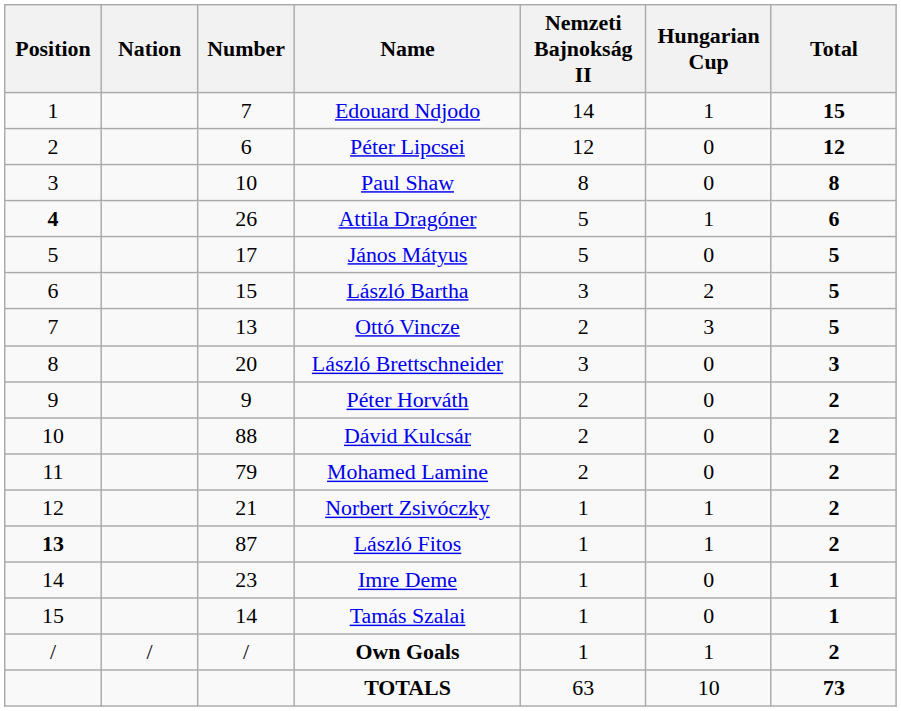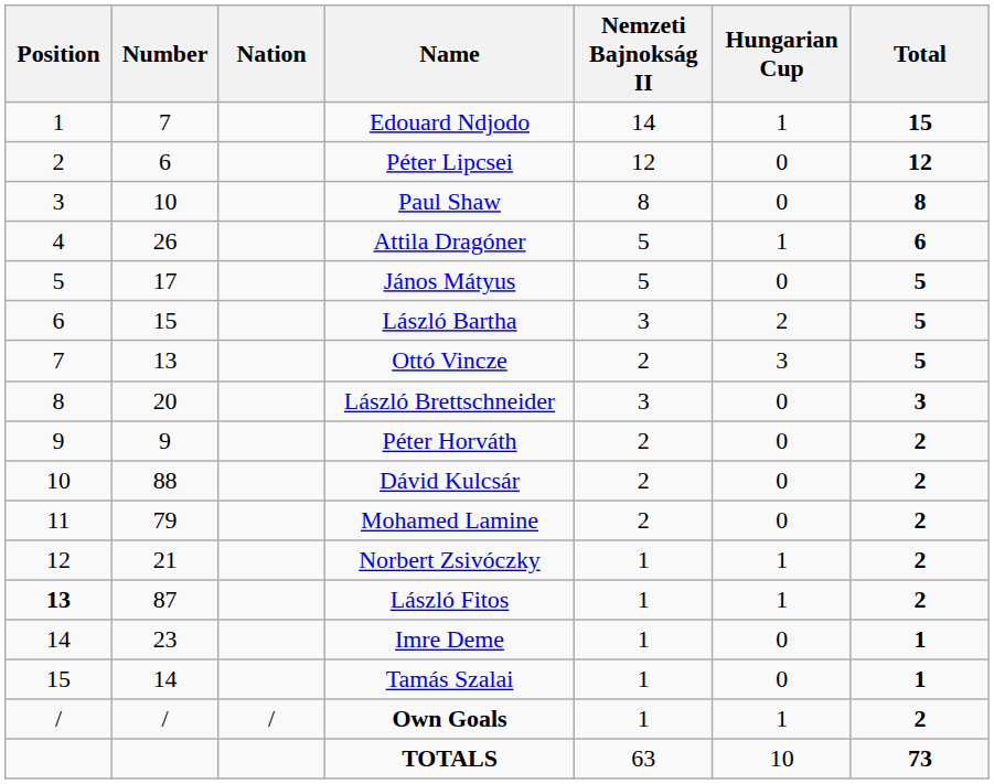 <table class="wikitable" style="font-size: 95%; text-align: center;">
 <tr>
 <th width=60>Position</th>
+<th width=60>Number</th>
 <th width=60>Nation</th>
-<th width=60>Number</th>
 <th width=150>Name</th>
 <th width=80>Nemzeti Bajnokság II</th>
 <th width=80>Hungarian Cup</th>
 <th width=80>Total</th>
 </tr>
 <tr>
 <td>1</td>
+<td>7</td>
 <td></td>
-<td>7</td>
 <td><a href='#'>Edouard Ndjodo</a></td>
 <td>14</td>
 <td>1</td>
 <td><strong>15</strong></td>
 </tr>
 <tr>
 <td>2</td>
+<td>6</td>
 <td></td>
-<td>6</td>
 <td><a href='#'>Péter Lipcsei</a></td>
 <td>12</td>
 <td>0</td>
 <td><strong>12</strong></td>
 </tr>
 <tr>
 <td>3</td>
+<td>10</td>
 <td></td>
-<td>10</td>
 <td><a href='#'>Paul Shaw</a></td>
 <td>8</td>
 <td>0</td>
 <td><strong>8</strong></td>
 </tr>
 <tr>
-<td><strong>4</strong></td>
+<td>4</td>
+<td>26</td>
 <td></td>
-<td>26</td>
 <td><a href='#'>Attila Dragóner</a></td>
 <td>5</td>
 <td>1</td>
 <td><strong>6</strong></td>
 </tr>
 <tr>
 <td>5</td>
+<td>17</td>
 <td></td>
-<td>17</td>
 <td><a href='#'>János Mátyus</a></td>
 <td>5</td>
 <td>0</td>
 <td><strong>5</strong></td>
 </tr>
 <tr>
 <td>6</td>
+<td>15</td>
 <td></td>
-<td>15</td>
 <td><a href='#'>László Bartha</a></td>
 <td>3</td>
 <td>2</td>
 <td><strong>5</strong></td>
 </tr>
 <tr>
 <td>7</td>
+<td>13</td>
 <td></td>
-<td>13</td>
 <td><a href='#'>Ottó Vincze</a></td>
 <td>2</td>
 <td>3</td>
 <td><strong>5</strong></td>
 </tr>
 <tr>
 <td>8</td>
+<td>20</td>
 <td></td>
-<td>20</td>
 <td><a href='#'>László Brettschneider</a></td>
 <td>3</td>
 <td>0</td>
 <td><strong>3</strong></td>
 </tr>
 <tr>
 <td>9</td>
+<td>9</td>
 <td></td>
-<td>9</td>
 <td><a href='#'>Péter Horváth</a></td>
 <td>2</td>
 <td>0</td>
 <td><strong>2</strong></td>
 </tr>
 <tr>
 <td>10</td>
+<td>88</td>
 <td></td>
-<td>88</td>
 <td><a href='#'>Dávid Kulcsár</a></td>
 <td>2</td>
 <td>0</td>
 <td><strong>2</strong></td>
 </tr>
 <tr>
 <td>11</td>
+<td>79</td>
 <td></td>
-<td>79</td>
 <td><a href='#'>Mohamed Lamine</a></td>
 <td>2</td>
 <td>0</td>
 <td><strong>2</strong></td>
 </tr>
 <tr>
 <td>12</td>
+<td>21</td>
 <td></td>
-<td>21</td>
 <td><a href='#'>Norbert Zsivóczky</a></td>
 <td>1</td>
 <td>1</td>
 <td><strong>2</strong></td>
 </tr>
 <tr>
 <td><strong>13</strong></td>
+<td>87</td>
 <td></td>
-<td>87</td>
 <td><a href='#'>László Fitos</a></td>
 <td>1</td>
 <td>1</td>
 <td><strong>2</strong></td>
 </tr>
 <tr>
 <td>14</td>
+<td>23</td>
 <td></td>
-<td>23</td>
 <td><a href='#'>Imre Deme</a></td>
 <td>1</td>
 <td>0</td>
 <td><strong>1</strong></td>
 </tr>
 <tr>
 <td>15</td>
+<td>14</td>
 <td></td>
-<td>14</td>
 <td><a href='#'>Tamás Szalai</a></td>
 <td>1</td>
 <td>0</td>
 <td><strong>1</strong></td>
 </tr>
 <tr>
 <td>/</td>
 <td>/</td>
 <td>/</td>
 <td><strong>Own Goals</strong></td>
 <td>1</td>
 <td>1</td>
 <td><strong>2</strong></td>
 </tr>
 <tr>
 <td></td>
 <td></td>
 <td></td>
 <td><strong>TOTALS</strong></td>
 <td>63</td>
 <td>10</td>
 <td><strong>73</strong></td>
 </tr>
 </table>
